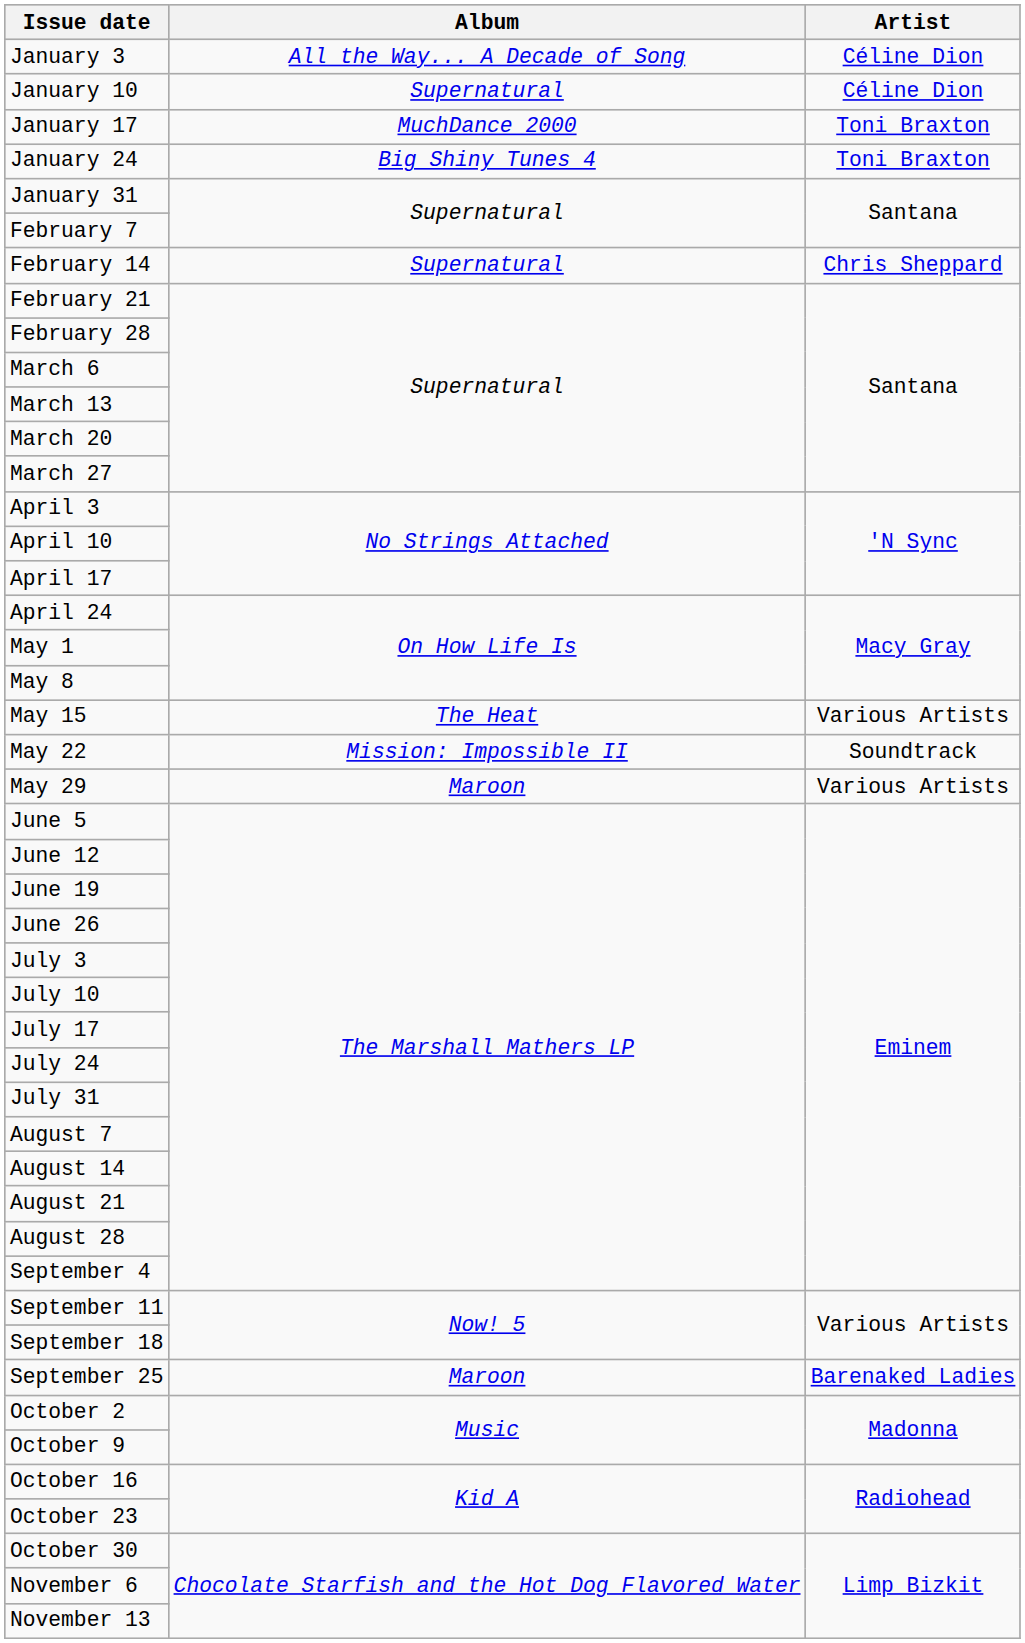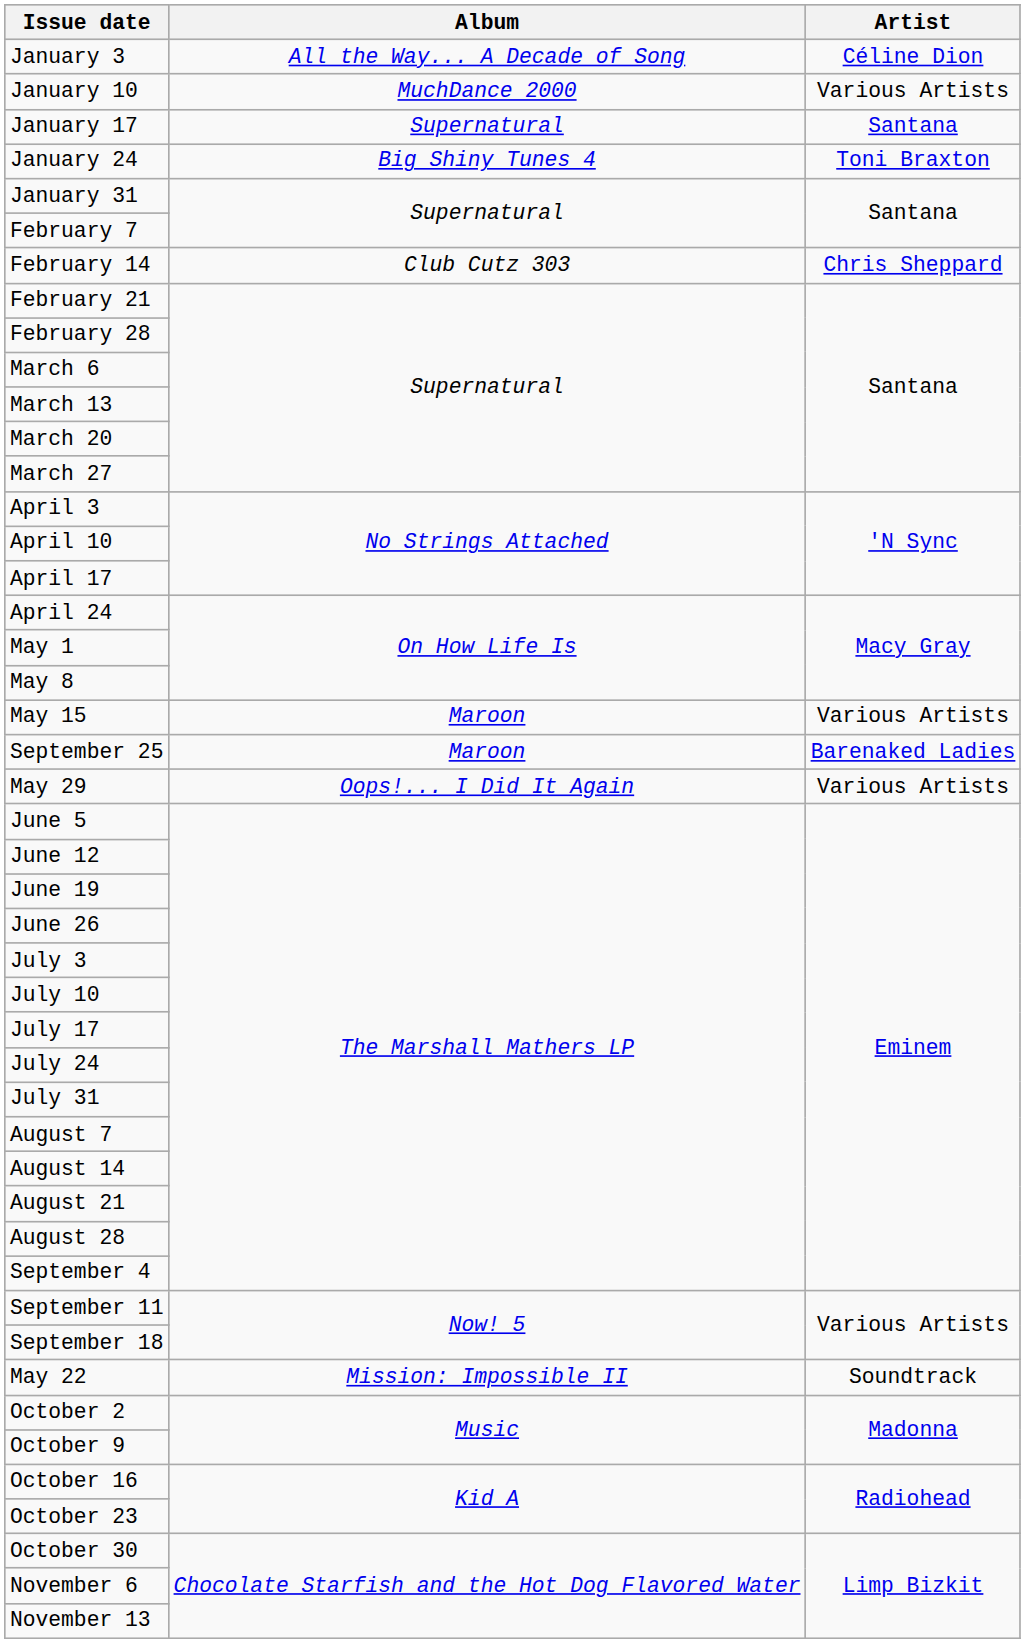 <table class="wikitable sortable">
 <tr>
 <th><strong>Issue date</strong></th>
 <th><strong>Album</strong></th>
 <th><strong>Artist</strong></th>
 </tr>
 <tr>
 <td>January 3</td>
 <td align="center"><a href='#'><em>All the Way... A Decade of Song</em></a></td>
 <td align="center"><a href='#'>Céline Dion</a></td>
 </tr>
 <tr>
 <td>January 10</td>
-<td align="center"><em><a href='#'>Supernatural</a></em></td>
-<td align="center"><a href='#'>Céline Dion</a></td>
+<td align="center"><em><a href='#'>MuchDance 2000</a></em></td>
+<td align="center">Various Artists</td>
 </tr>
 <tr>
 <td>January 17</td>
-<td align="center"><em><a href='#'>MuchDance 2000</a></em></td>
-<td align="center"><a href='#'>Toni Braxton</a></td>
+<td align="center"><em><a href='#'>Supernatural</a></em></td>
+<td align="center"><a href='#'>Santana</a></td>
 </tr>
 <tr>
 <td>January 24</td>
 <td align="center"><em><a href='#'>Big Shiny Tunes 4</a></em></td>
 <td align="center"><a href='#'>Toni Braxton</a></td>
 </tr>
 <tr>
 <td>January 31</td>
 <td rowspan="2" align="center"><em>Supernatural</em></td>
 <td rowspan="2" align="center">Santana</td>
 </tr>
 <tr>
 <td>February 7</td>
 </tr>
 <tr>
 <td>February 14</td>
-<td align="center"><em><a href='#'>Supernatural</a></em></td>
+<td align="center"><em>Club Cutz 303</em></td>
 <td align="center"><a href='#'>Chris Sheppard</a></td>
 </tr>
 <tr>
 <td>February 21</td>
 <td rowspan="6" align="center"><em>Supernatural</em></td>
 <td rowspan="6" align="center">Santana</td>
 </tr>
 <tr>
 <td>February 28</td>
 </tr>
 <tr>
 <td>March 6</td>
 </tr>
 <tr>
 <td>March 13</td>
 </tr>
 <tr>
 <td>March 20</td>
 </tr>
 <tr>
 <td>March 27</td>
 </tr>
 <tr>
 <td>April 3</td>
 <td rowspan="3" align="center"><em><a href='#'>No Strings Attached</a></em></td>
 <td rowspan="3" align="center"><a href='#'>'N Sync</a></td>
 </tr>
 <tr>
 <td>April 10</td>
 </tr>
 <tr>
 <td>April 17</td>
 </tr>
 <tr>
 <td>April 24</td>
 <td rowspan="3" align="center"><em><a href='#'>On How Life Is</a></em></td>
 <td rowspan="3" align="center"><a href='#'>Macy Gray</a></td>
 </tr>
 <tr>
 <td>May 1</td>
 </tr>
 <tr>
 <td>May 8</td>
 </tr>
 <tr>
 <td>May 15</td>
-<td align="center"><em><a href='#'>The Heat</a></em></td>
+<td align="center"><em><a href='#'>Maroon</a></em></td>
 <td align="center">Various Artists</td>
 </tr>
 <tr>
-<td>May 22</td>
-<td align="center"><em><a href='#'>Mission: Impossible II</a></em></td>
-<td align="center">Soundtrack</td>
+<td>September 25</td>
+<td align="center"><em><a href='#'>Maroon</a></em></td>
+<td align="center"><a href='#'>Barenaked Ladies</a></td>
 </tr>
 <tr>
 <td>May 29</td>
-<td align="center"><em><a href='#'>Maroon</a></em></td>
+<td align="center"><em><a href='#'>Oops!... I Did It Again</a></em></td>
 <td align="center">Various Artists</td>
 </tr>
 <tr>
 <td>June 5</td>
 <td rowspan="14" align="center"><em><a href='#'>The Marshall Mathers LP</a></em></td>
 <td rowspan="14" align="center"><a href='#'>Eminem</a></td>
 </tr>
 <tr>
 <td>June 12</td>
 </tr>
 <tr>
 <td>June 19</td>
 </tr>
 <tr>
 <td>June 26</td>
 </tr>
 <tr>
 <td>July 3</td>
 </tr>
 <tr>
 <td>July 10</td>
 </tr>
 <tr>
 <td>July 17</td>
 </tr>
 <tr>
 <td>July 24</td>
 </tr>
 <tr>
 <td>July 31</td>
 </tr>
 <tr>
 <td>August 7</td>
 </tr>
 <tr>
 <td>August 14</td>
 </tr>
 <tr>
 <td>August 21</td>
 </tr>
 <tr>
 <td>August 28</td>
 </tr>
 <tr>
 <td>September 4</td>
 </tr>
 <tr>
 <td>September 11</td>
 <td rowspan="2" align="center"><em><a href='#'>Now! 5</a></em></td>
 <td rowspan="2" align="center">Various Artists</td>
 </tr>
 <tr>
 <td>September 18</td>
 </tr>
 <tr>
-<td>September 25</td>
-<td align="center"><em><a href='#'>Maroon</a></em></td>
-<td align="center"><a href='#'>Barenaked Ladies</a></td>
+<td>May 22</td>
+<td align="center"><em><a href='#'>Mission: Impossible II</a></em></td>
+<td align="center">Soundtrack</td>
 </tr>
 <tr>
 <td>October 2</td>
 <td rowspan="2" align="center"><em><a href='#'>Music</a></em></td>
 <td rowspan="2" align="center"><a href='#'>Madonna</a></td>
 </tr>
 <tr>
 <td>October 9</td>
 </tr>
 <tr>
 <td>October 16</td>
 <td rowspan="2" align="center"><em><a href='#'>Kid A</a></em></td>
 <td rowspan="2" align="center"><a href='#'>Radiohead</a></td>
 </tr>
 <tr>
 <td>October 23</td>
 </tr>
 <tr>
 <td>October 30</td>
 <td rowspan="3" align="center"><em><a href='#'>Chocolate Starfish and the Hot Dog Flavored Water</a></em></td>
 <td rowspan="3" align="center"><a href='#'>Limp Bizkit</a></td>
 </tr>
 <tr>
 <td>November 6</td>
 </tr>
 <tr>
 <td>November 13</td>
 </tr>
 </table>
